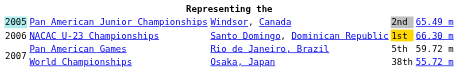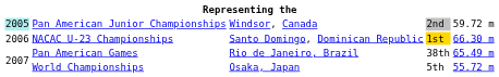 <table>
 <tr>
 <th colspan="5">Representing the </th>
 </tr>
 <tr>
 <td style="background: paleturquoise;">2005</td>
 <td><a href='#'>Pan American Junior Championships</a></td>
 <td><a href='#'>Windsor</a>, <a href='#'>Canada</a></td>
 <td bgcolor=silver>2nd</td>
-<td><a href='#'>65.49 m</a></td>
+<td>59.72 m</td>
 </tr>
 <tr>
 <td>2006</td>
 <td><a href='#'>NACAC U-23 Championships</a></td>
 <td><a href='#'>Santo Domingo</a>, <a href='#'>Dominican Republic</a></td>
 <td bgcolor=gold>1st</td>
 <td><a href='#'>66.30 m</a></td>
 </tr>
 <tr>
 <td rowspan=2>2007</td>
 <td><a href='#'>Pan American Games</a></td>
 <td><a href='#'>Rio de Janeiro, Brazil</a></td>
-<td>5th</td>
-<td>59.72 m</td>
+<td>38th</td>
+<td><a href='#'>65.49 m</a></td>
 </tr>
 <tr>
 <td><a href='#'>World Championships</a></td>
 <td><a href='#'>Osaka, Japan</a></td>
-<td>38th</td>
+<td>5th</td>
 <td><a href='#'>55.72 m</a></td>
 </tr>
 </table>
